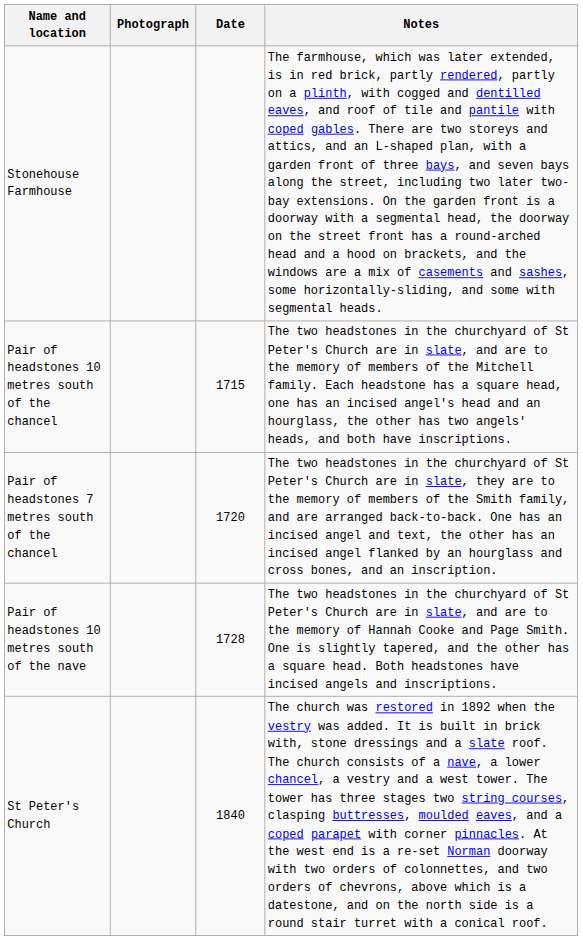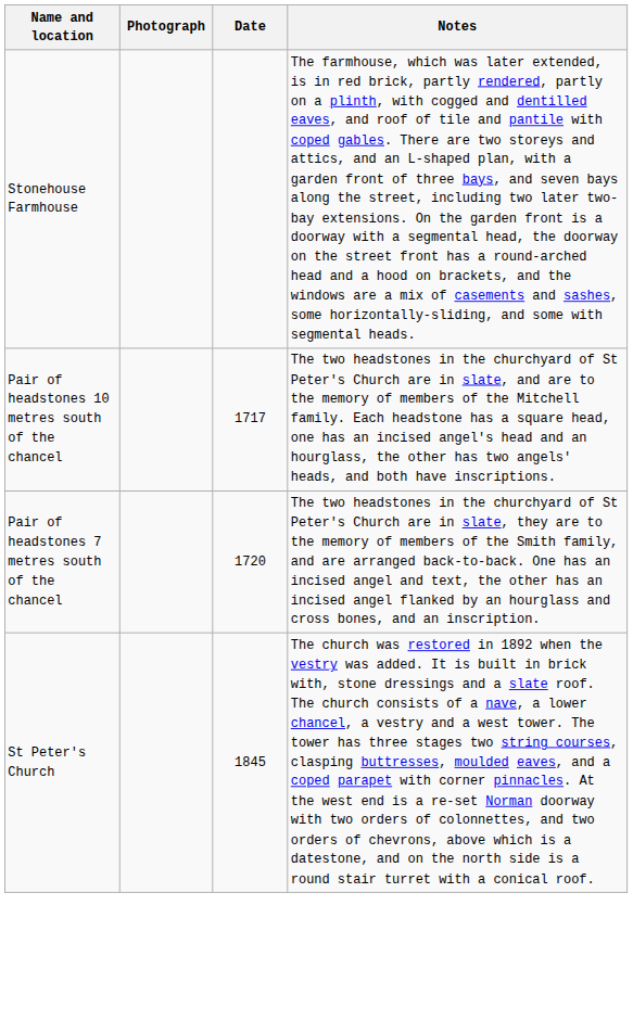 <table class="wikitable sortable plainrowheaders" style="width:100%; border:0px; text-align:left; line-height:150%">
 <tr>
 <th scope="col"  style="width:150px">Name and location</th>
 <th scope="col"  style="width:100px" class="unsortable">Photograph</th>
 <th scope="col"  style="width:120px">Date</th>
 <th scope="col"  style="width:650px" class="unsortable">Notes</th>
 </tr>
 <tr>
 <td>Stonehouse Farmhouse<br><small></small></td>
 <td></td>
 <td align="center"></td>
 <td>The farmhouse, which was later extended, is in red brick, partly <a href='#'>rendered</a>, partly on a <a href='#'>plinth</a>, with cogged and <a href='#'>dentilled</a> <a href='#'>eaves</a>, and roof of tile and <a href='#'>pantile</a> with <a href='#'>coped</a> <a href='#'>gables</a>.  There are two storeys and attics, and an L-shaped plan, with a garden front of three <a href='#'>bays</a>, and seven bays along the street, including two later two-bay extensions.  On the garden front is a doorway with a segmental head, the doorway on the street front has a round-arched head and a hood on brackets, and the windows are a mix of <a href='#'>casements</a> and <a href='#'>sashes</a>, some horizontally-sliding, and some with segmental heads.</td>
 </tr>
 <tr>
 <td>Pair of headstones 10 metres south of the chancel<br><small></small></td>
 <td></td>
-<td align="center">1715</td>
+<td align="center">1717</td>
 <td>The two headstones in the churchyard of St Peter's Church are in <a href='#'>slate</a>, and are to the memory of members of the Mitchell family.  Each headstone has a square head, one has an incised angel's head and an hourglass, the other has two angels' heads, and both have inscriptions.</td>
 </tr>
 <tr>
 <td>Pair of headstones 7 metres south of the chancel<br><small></small></td>
 <td></td>
 <td align="center">1720</td>
 <td>The two headstones in the churchyard of St Peter's Church are in <a href='#'>slate</a>, they are to the memory of members of the Smith family, and are arranged back-to-back.  One has an incised angel and text, the other has an incised angel flanked by an hourglass and cross bones, and an inscription.</td>
 </tr>
 <tr>
-<td>Pair of headstones 10 metres south of the nave<br><small></small></td>
-<td></td>
-<td align="center">1728</td>
-<td>The two headstones in the churchyard of St Peter's Church are in <a href='#'>slate</a>, and are to the memory of Hannah Cooke and Page Smith.  One is slightly tapered, and the other has a square head.  Both headstones have incised angels and inscriptions.</td>
-</tr>
-<tr>
 <td>St Peter's Church<br><small></small></td>
 <td></td>
-<td align="center">1840</td>
+<td align="center">1845</td>
 <td>The church was <a href='#'>restored</a> in 1892 when the <a href='#'>vestry</a> was added.  It is built in brick with, stone dressings and a <a href='#'>slate</a> roof.  The church consists of a <a href='#'>nave</a>, a lower <a href='#'>chancel</a>, a vestry and a west tower.  The tower has three stages two <a href='#'>string courses</a>, clasping <a href='#'>buttresses</a>, <a href='#'>moulded</a> <a href='#'>eaves</a>, and a <a href='#'>coped</a> <a href='#'>parapet</a> with corner <a href='#'>pinnacles</a>.  At the west end is a re-set <a href='#'>Norman</a> doorway with two orders of colonnettes, and two orders of chevrons, above which is a datestone, and on the north side is a round stair turret with a conical roof.</td>
 </tr>
 <tr>
 </tr>
 </table>
